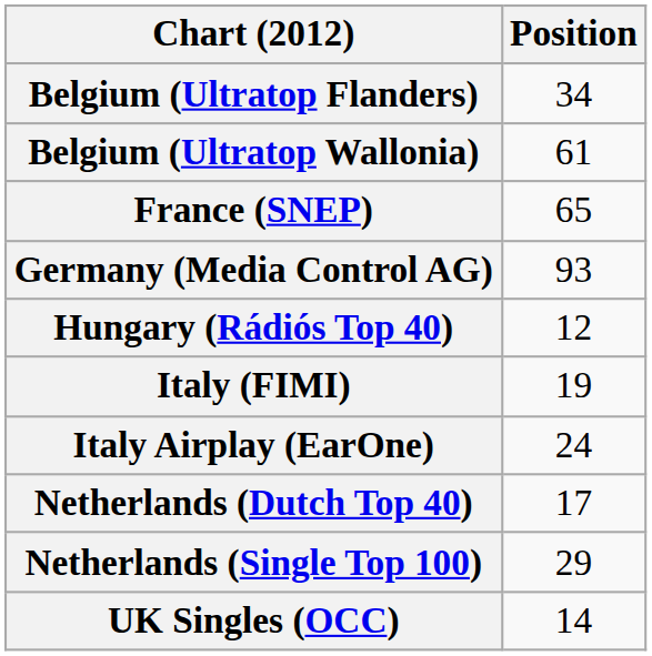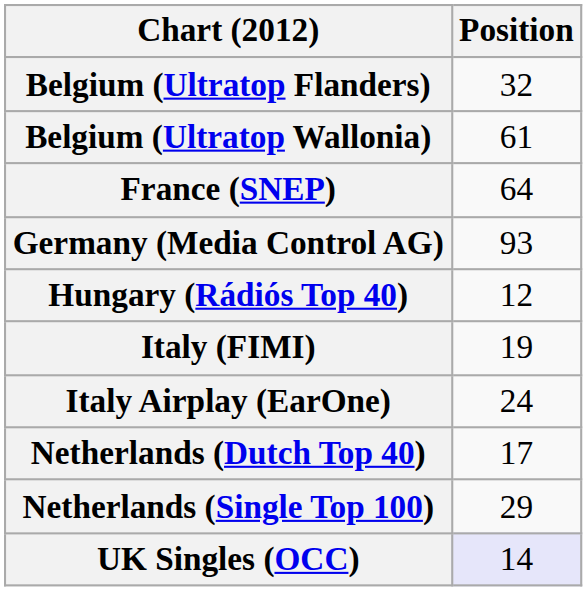 <table class="wikitable plainrowheaders sortable" style="text-align:center">
 <tr>
 <th scope="col">Chart (2012)</th>
 <th scope="col">Position</th>
 </tr>
 <tr>
 <th scope="row">Belgium (<a href='#'>Ultratop</a> Flanders)</th>
-<td style="text-align:center;">34</td>
+<td style="text-align:center;">32</td>
 </tr>
 <tr>
 <th scope="row">Belgium (<a href='#'>Ultratop</a> Wallonia)</th>
 <td style="text-align:center;">61</td>
 </tr>
 <tr>
 <th scope="row">France (<a href='#'>SNEP</a>)</th>
-<td style="text-align:center;">65</td>
+<td style="text-align:center;">64</td>
 </tr>
 <tr>
 <th scope="row">Germany (Media Control AG)</th>
 <td style="text-align:center;">93</td>
 </tr>
 <tr>
 <th scope="row">Hungary (<a href='#'>Rádiós Top 40</a>)</th>
 <td style="text-align:center;">12</td>
 </tr>
 <tr>
 <th scope="row">Italy (FIMI)</th>
 <td style="text-align:center;">19</td>
 </tr>
 <tr>
 <th scope="row">Italy Airplay (EarOne)</th>
 <td>24</td>
 </tr>
 <tr>
 <th scope="row">Netherlands (<a href='#'>Dutch Top 40</a>)</th>
 <td style="text-align:center;">17</td>
 </tr>
 <tr>
 <th scope="row">Netherlands (<a href='#'>Single Top 100</a>)</th>
 <td style="text-align:center;">29</td>
 </tr>
 <tr>
 <th scope="row">UK Singles (<a href='#'>OCC</a>)</th>
-<td style="text-align:center;">14</td>
+<td style="background: lavender; text-align:center;">14</td>
 </tr>
 </table>
